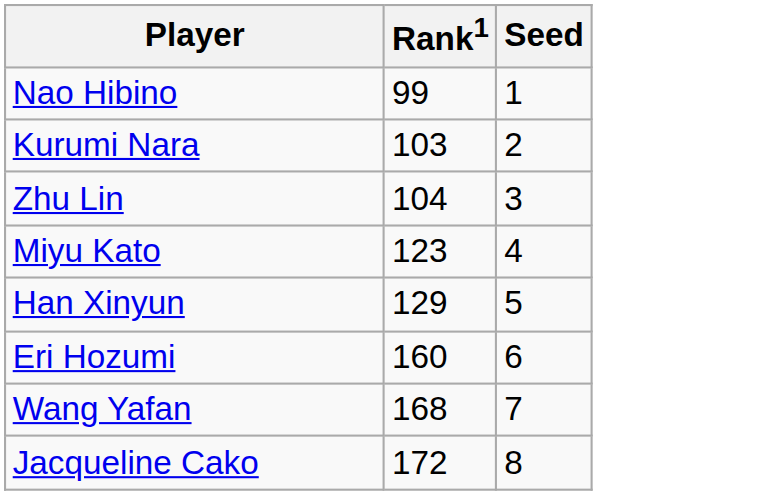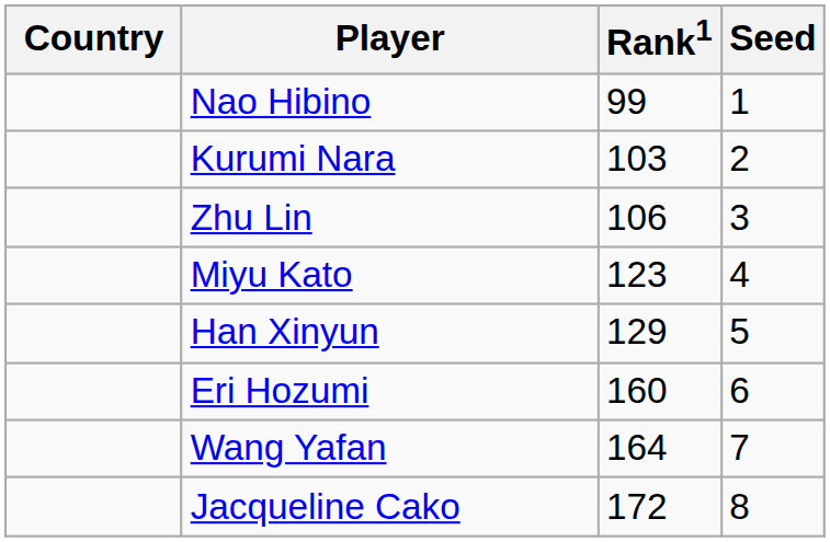 <table class="sortable wikitable">
 <tr>
+<th width="70">Country</th>
 <th width="175">Player</th>
 <th>Rank<sup>1</sup></th>
 <th>Seed</th>
 </tr>
 <tr>
+<td></td>
 <td><a href='#'>Nao Hibino</a></td>
 <td>99</td>
 <td>1</td>
 </tr>
 <tr>
+<td></td>
 <td><a href='#'>Kurumi Nara</a></td>
 <td>103</td>
 <td>2</td>
 </tr>
 <tr>
+<td></td>
 <td><a href='#'>Zhu Lin</a></td>
-<td>104</td>
+<td>106</td>
 <td>3</td>
 </tr>
 <tr>
+<td></td>
 <td><a href='#'>Miyu Kato</a></td>
 <td>123</td>
 <td>4</td>
 </tr>
 <tr>
+<td></td>
 <td><a href='#'>Han Xinyun</a></td>
 <td>129</td>
 <td>5</td>
 </tr>
 <tr>
+<td></td>
 <td><a href='#'>Eri Hozumi</a></td>
 <td>160</td>
 <td>6</td>
 </tr>
 <tr>
+<td></td>
 <td><a href='#'>Wang Yafan</a></td>
-<td>168</td>
+<td>164</td>
 <td>7</td>
 </tr>
 <tr>
+<td></td>
 <td><a href='#'>Jacqueline Cako</a></td>
 <td>172</td>
 <td>8</td>
 </tr>
 </table>
